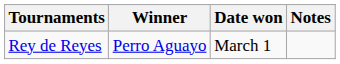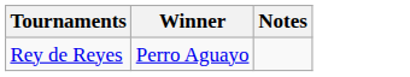 <table class="wikitable">
 <tr>
 <th>Tournaments</th>
 <th>Winner</th>
-<th>Date won</th>
 <th>Notes</th>
 </tr>
 <tr>
 <td><a href='#'>Rey de Reyes</a></td>
 <td><a href='#'>Perro Aguayo</a></td>
-<td>March 1</td>
 <td></td>
 </tr>
 </table>
